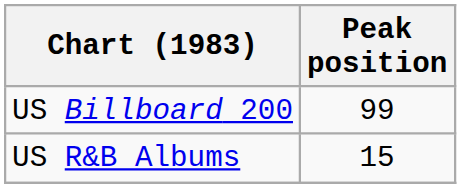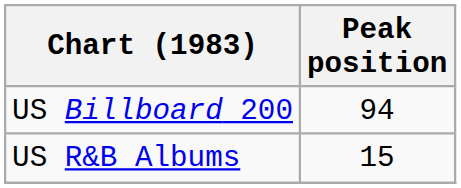 <table class="wikitable sortable">
 <tr>
 <th>Chart (1983)</th>
 <th>Peak<br>position</th>
 </tr>
 <tr>
 <td>US <a href='#'><em>Billboard</em> 200</a></td>
-<td style="text-align:center;">99</td>
+<td style="text-align:center;">94</td>
 </tr>
 <tr>
 <td>US <a href='#'>R&B Albums</a></td>
 <td style="text-align:center;">15</td>
 </tr>
 <tr>
 </tr>
 </table>
